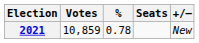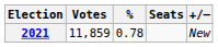 <table class="wikitable" style="text-align: right;">
 <tr>
 <th>Election</th>
 <th>Votes</th>
 <th>%</th>
 <th>Seats</th>
 <th>+/–</th>
 </tr>
 <tr>
 <th><a href='#'>2021</a></th>
-<td>10,859</td>
+<td>11,859</td>
 <td>0.78</td>
 <td></td>
 <td><em>New</em></td>
 </tr>
 </table>
